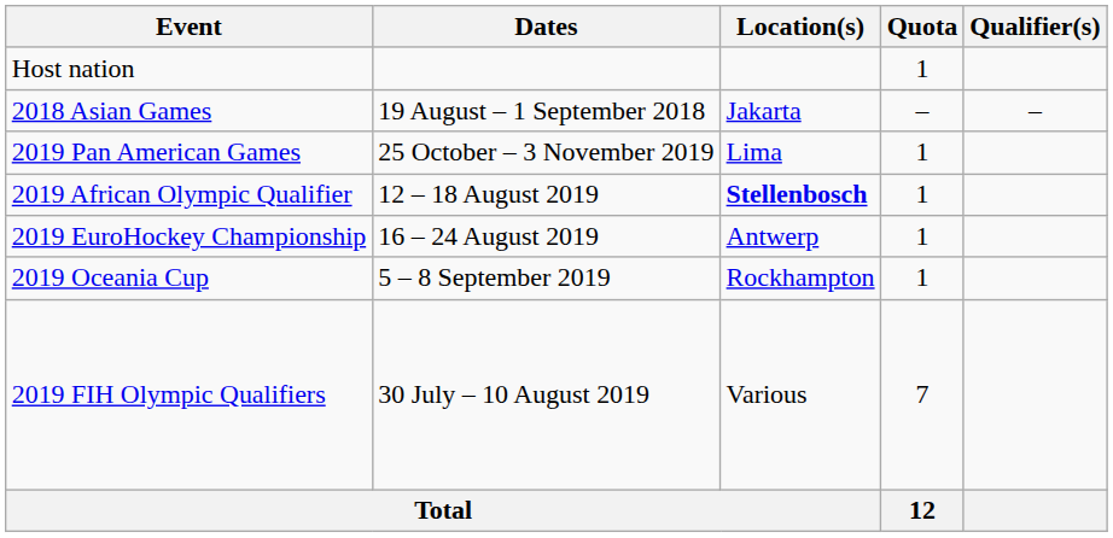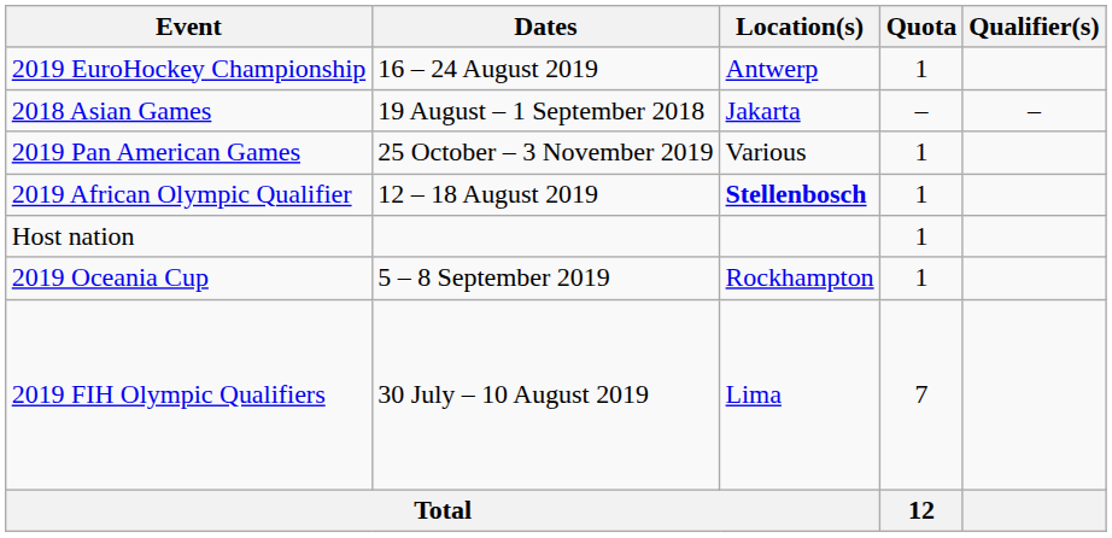 <table class=wikitable>
 <tr>
 <th>Event</th>
 <th>Dates</th>
 <th>Location(s)</th>
 <th>Quota</th>
 <th>Qualifier(s)</th>
 </tr>
 <tr>
-<td>Host nation</td>
-<td></td>
-<td></td>
+<td><a href='#'>2019 EuroHockey Championship</a></td>
+<td>16 – 24 August 2019</td>
+<td> <a href='#'>Antwerp</a></td>
 <td align=center>1</td>
 <td></td>
 </tr>
 <tr>
 <td><a href='#'>2018 Asian Games</a></td>
 <td>19 August – 1 September 2018</td>
 <td> <a href='#'>Jakarta</a></td>
 <td align=center>–</td>
 <td align=center>–</td>
 </tr>
 <tr>
 <td><a href='#'>2019 Pan American Games</a></td>
 <td>25 October – 3 November 2019</td>
-<td> <a href='#'>Lima</a></td>
+<td>Various</td>
 <td align=center>1</td>
 <td></td>
 </tr>
 <tr>
 <td><a href='#'>2019 African Olympic Qualifier</a></td>
 <td>12 – 18 August 2019</td>
 <td><strong> <a href='#'>Stellenbosch</a></strong></td>
 <td align=center>1</td>
 <td></td>
 </tr>
 <tr>
-<td><a href='#'>2019 EuroHockey Championship</a></td>
-<td>16 – 24 August 2019</td>
-<td> <a href='#'>Antwerp</a></td>
+<td>Host nation</td>
+<td></td>
+<td></td>
 <td align=center>1</td>
 <td></td>
 </tr>
 <tr>
 <td><a href='#'>2019 Oceania Cup</a></td>
 <td>5 – 8 September 2019</td>
 <td> <a href='#'>Rockhampton</a></td>
 <td align=center>1</td>
 <td></td>
 </tr>
 <tr>
 <td><a href='#'>2019 FIH Olympic Qualifiers</a></td>
 <td>30 July – 10 August 2019</td>
-<td>Various</td>
+<td> <a href='#'>Lima</a></td>
 <td align=center>7</td>
 <td><br><br><br><br><br><br></td>
 </tr>
 <tr>
 <th colspan=3>Total</th>
 <th>12</th>
 <th></th>
 </tr>
 </table>
